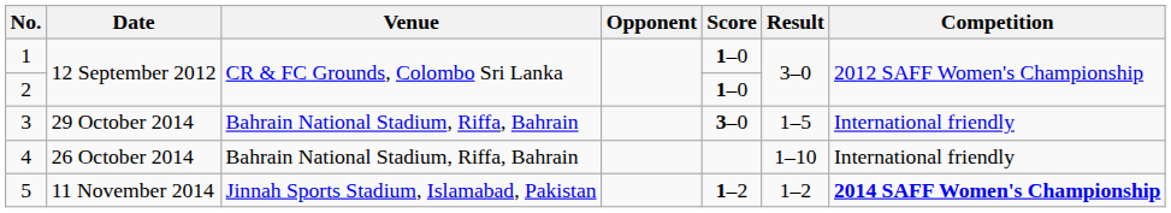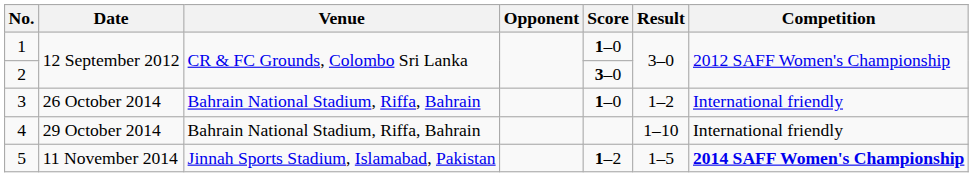 <table class="wikitable plainrowheaders sortable">
 <tr>
 <th scope="col">No.</th>
 <th scope="col">Date</th>
 <th scope="col">Venue</th>
 <th scope="col">Opponent</th>
 <th scope="col">Score</th>
 <th scope="col">Result</th>
 <th scope="col">Competition</th>
 </tr>
 <tr>
 <td align="center">1</td>
 <td rowspan="2">12 September 2012</td>
 <td rowspan="2"><a href='#'>CR & FC Grounds</a>, <a href='#'>Colombo</a> Sri Lanka</td>
 <td rowspan="2"></td>
 <td align="center"><strong>1</strong>–0</td>
 <td rowspan="2" align="center">3–0</td>
 <td rowspan="2"><a href='#'>2012 SAFF Women's Championship</a></td>
 </tr>
 <tr>
 <td align="center">2</td>
-<td align="center"><strong>1</strong>–0</td>
+<td align="center"><strong>3</strong>–0</td>
 </tr>
 <tr>
 <td align="center">3</td>
-<td>29 October 2014</td>
+<td>26 October 2014</td>
 <td><a href='#'>Bahrain National Stadium</a>, <a href='#'>Riffa</a>, <a href='#'>Bahrain</a></td>
 <td></td>
-<td align="center"><strong>3</strong>–0</td>
-<td align="center">1–5</td>
+<td align="center"><strong>1</strong>–0</td>
+<td align="center">1–2</td>
 <td><a href='#'>International friendly</a></td>
 </tr>
 <tr>
 <td align="center">4</td>
-<td>26 October 2014</td>
+<td>29 October 2014</td>
 <td>Bahrain National Stadium, Riffa, Bahrain</td>
 <td></td>
 <td align="center"></td>
 <td align="center">1–10</td>
 <td>International friendly</td>
 </tr>
 <tr>
 <td align="center">5</td>
 <td>11 November 2014</td>
 <td><a href='#'>Jinnah Sports Stadium</a>, <a href='#'>Islamabad</a>, <a href='#'>Pakistan</a></td>
 <td></td>
 <td align="center"><strong>1</strong>–2</td>
-<td align="center">1–2</td>
+<td align="center">1–5</td>
 <td><strong><a href='#'>2014 SAFF Women's Championship</a></strong></td>
 </tr>
 </table>
